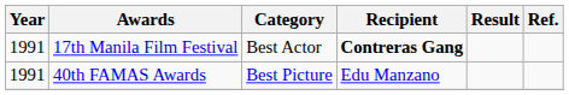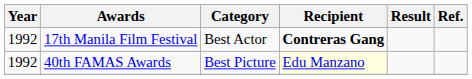 <table class="wikitable">
 <tr>
 <th>Year</th>
 <th>Awards</th>
 <th>Category</th>
 <th>Recipient</th>
 <th>Result</th>
 <th>Ref.</th>
 </tr>
 <tr>
-<td>1991</td>
+<td>1992</td>
 <td><a href='#'>17th Manila Film Festival</a></td>
 <td>Best Actor</td>
 <td><strong>Contreras Gang</strong></td>
 <td></td>
 <td></td>
 </tr>
 <tr>
-<td>1991</td>
+<td>1992</td>
 <td><a href='#'>40th FAMAS Awards</a></td>
 <td><a href='#'>Best Picture</a></td>
-<td><a href='#'>Edu Manzano</a></td>
+<td style="background: lightyellow;"><a href='#'>Edu Manzano</a></td>
 <td></td>
 <td></td>
 </tr>
 <tr>
 </tr>
 </table>
